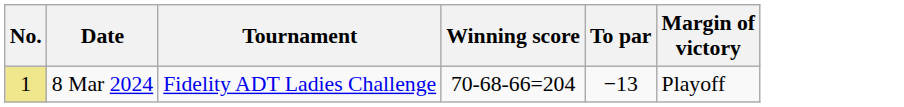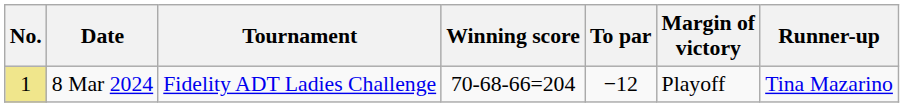 <table class="wikitable" style="font-size:95%;">
 <tr>
 <th>No.</th>
 <th>Date</th>
 <th>Tournament</th>
 <th>Winning score</th>
 <th>To par</th>
 <th>Margin of<br>victory</th>
+<th>Runner-up</th>
 </tr>
 <tr>
 <td align=center style="background: khaki;">1</td>
 <td align=right>8 Mar <a href='#'>2024</a></td>
 <td><a href='#'>Fidelity ADT Ladies Challenge</a></td>
 <td align=center>70-68-66=204</td>
-<td align=center>−13</td>
+<td align=center>−12</td>
 <td>Playoff</td>
+<td> <a href='#'>Tina Mazarino</a></td>
 </tr>
 </table>
